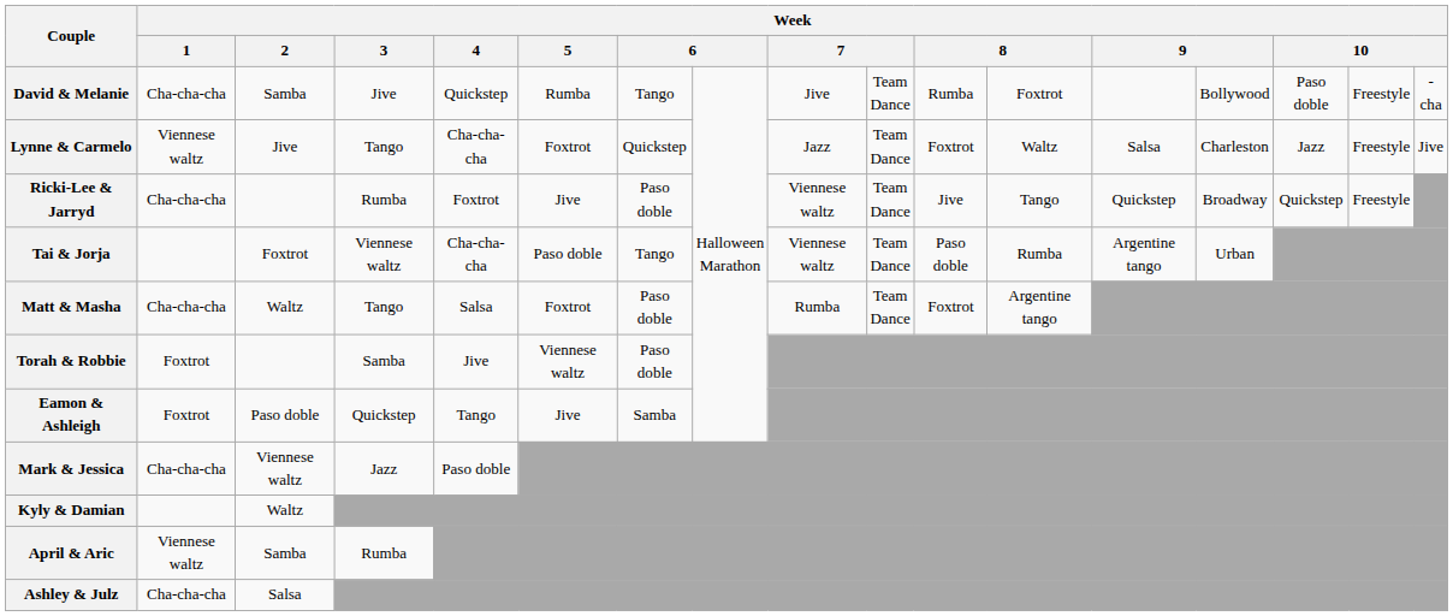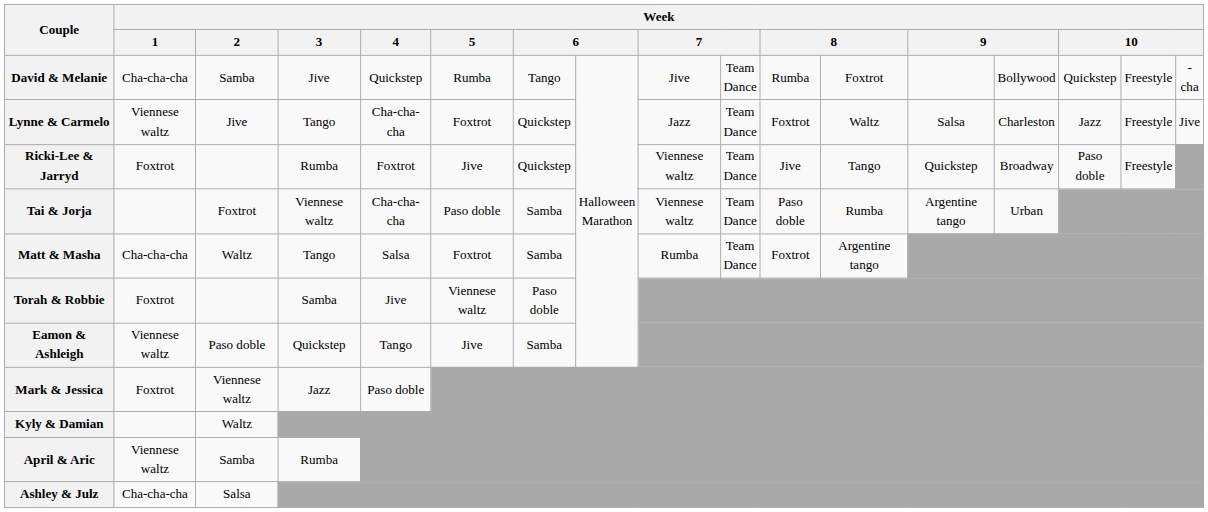 <table class="wikitable unsortable" style="text-align:center; font-size:85%; line-height:20px">
 <tr>
 <th rowspan="2">Couple</th>
 <th colspan="16">Week</th>
 </tr>
 <tr>
 <th scope="col">1</th>
 <th scope="col">2</th>
 <th scope="col">3</th>
 <th scope="col">4</th>
 <th scope="col">5</th>
 <th scope="col" colspan="2">6</th>
 <th scope="col" colspan="2">7</th>
 <th scope="col" colspan="2">8</th>
 <th scope="col" colspan="2">9</th>
 <th scope="col" colspan="3">10</th>
 </tr>
 <tr>
 <th scope="row">David & Melanie</th>
 <td>Cha-cha-cha</td>
 <td>Samba</td>
 <td>Jive</td>
 <td>Quickstep</td>
 <td>Rumba</td>
 <td>Tango</td>
 <td rowspan="7">Halloween<br>Marathon</td>
 <td>Jive</td>
 <td>Team<br>Dance</td>
 <td>Rumba</td>
 <td>Foxtrot</td>
 <td></td>
 <td>Bollywood</td>
-<td>Paso doble</td>
+<td>Quickstep</td>
 <td>Freestyle</td>
 <td>-cha</td>
 </tr>
 <tr>
 <th scope="row">Lynne & Carmelo</th>
 <td>Viennese waltz</td>
 <td>Jive</td>
 <td>Tango</td>
 <td>Cha-cha-cha</td>
 <td>Foxtrot</td>
 <td>Quickstep</td>
 <td>Jazz</td>
 <td>Team<br>Dance</td>
 <td>Foxtrot</td>
 <td>Waltz</td>
 <td>Salsa</td>
 <td>Charleston</td>
 <td>Jazz</td>
 <td>Freestyle</td>
 <td>Jive</td>
 </tr>
 <tr>
 <th scope="row">Ricki-Lee & Jarryd</th>
-<td>Cha-cha-cha</td>
+<td>Foxtrot</td>
 <td></td>
 <td>Rumba</td>
 <td>Foxtrot</td>
 <td>Jive</td>
-<td>Paso doble</td>
+<td>Quickstep</td>
 <td>Viennese waltz</td>
 <td>Team<br>Dance</td>
 <td>Jive</td>
 <td>Tango</td>
 <td>Quickstep</td>
 <td>Broadway</td>
-<td>Quickstep</td>
+<td>Paso doble</td>
 <td>Freestyle</td>
 <td style="background:darkgrey;"></td>
 </tr>
 <tr>
 <th scope="row">Tai & Jorja</th>
 <td></td>
 <td>Foxtrot</td>
 <td>Viennese waltz</td>
 <td>Cha-cha-cha</td>
 <td>Paso doble</td>
-<td>Tango</td>
+<td>Samba</td>
 <td>Viennese waltz</td>
 <td>Team<br>Dance</td>
 <td>Paso doble</td>
 <td>Rumba</td>
 <td>Argentine tango</td>
 <td>Urban</td>
 <td colspan="3" style="background:darkgrey;"></td>
 </tr>
 <tr>
 <th scope="row">Matt & Masha</th>
 <td>Cha-cha-cha</td>
 <td>Waltz</td>
 <td>Tango</td>
 <td>Salsa</td>
 <td>Foxtrot</td>
-<td>Paso doble</td>
+<td>Samba</td>
 <td>Rumba</td>
 <td>Team<br>Dance</td>
 <td>Foxtrot</td>
 <td>Argentine tango</td>
 <td colspan="5" style="background:darkgrey;"></td>
 </tr>
 <tr>
 <th scope="row">Torah & Robbie</th>
 <td>Foxtrot</td>
 <td></td>
 <td>Samba</td>
 <td>Jive</td>
 <td>Viennese waltz</td>
 <td>Paso doble</td>
 <td colspan="9" style="background:darkgrey;"></td>
 </tr>
 <tr>
 <th scope="row">Eamon & Ashleigh</th>
-<td>Foxtrot</td>
+<td>Viennese waltz</td>
 <td>Paso doble</td>
 <td>Quickstep</td>
 <td>Tango</td>
 <td>Jive</td>
 <td>Samba</td>
 <td colspan="9" style="background:darkgrey;"></td>
 </tr>
 <tr>
 <th scope="row">Mark & Jessica</th>
-<td>Cha-cha-cha</td>
+<td>Foxtrot</td>
 <td>Viennese waltz</td>
 <td>Jazz</td>
 <td>Paso doble</td>
 <td colspan="12" style="background:darkgrey;"></td>
 </tr>
 <tr>
 <th scope="row">Kyly & Damian</th>
 <td></td>
 <td>Waltz</td>
 <td colspan="14" style="background:darkgrey;"></td>
 </tr>
 <tr>
 <th scope="row">April & Aric</th>
 <td>Viennese waltz</td>
 <td>Samba</td>
 <td>Rumba</td>
 <td colspan="13" style="background:darkgrey;"></td>
 </tr>
 <tr>
 <th scope="row">Ashley & Julz</th>
 <td>Cha-cha-cha</td>
 <td>Salsa</td>
 <td colspan="14" style="background:darkgrey;"></td>
 </tr>
 </table>
